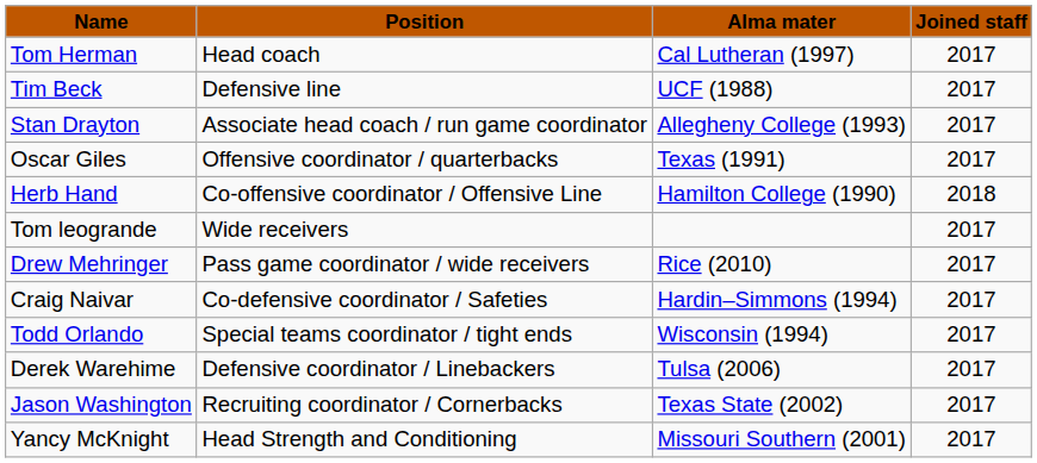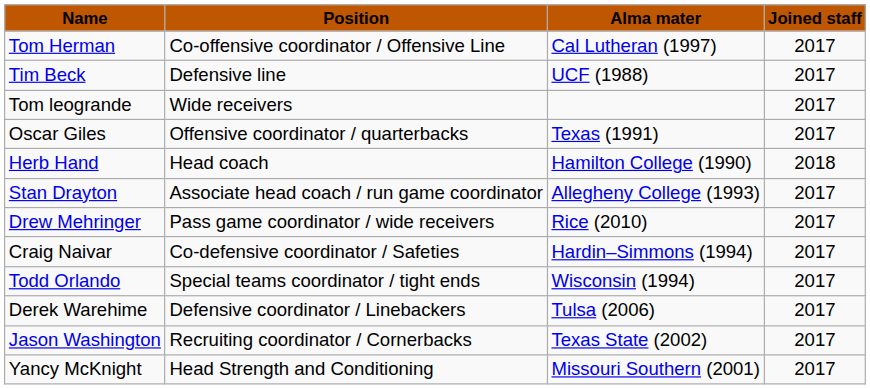 <table class="wikitable">
 <tr style="background:#BF5700; text-align:center;font-size:90%;">
 <td><span><strong>Name</strong> </span></td>
 <td><span><strong>Position</strong> </span></td>
 <td><span><strong>Alma mater</strong></span></td>
 <td><span><strong>Joined staff</strong></span></td>
 </tr>
 <tr>
 <td><a href='#'>Tom Herman</a></td>
-<td>Head coach</td>
+<td>Co-offensive coordinator / Offensive Line</td>
 <td><a href='#'>Cal Lutheran</a> (1997)</td>
 <td align=center>2017</td>
 </tr>
 <tr>
 <td><a href='#'>Tim Beck</a></td>
 <td>Defensive line</td>
 <td><a href='#'>UCF</a> (1988)</td>
 <td align=center>2017</td>
 </tr>
 <tr>
-<td><a href='#'>Stan Drayton</a></td>
-<td>Associate head coach / run game coordinator</td>
-<td><a href='#'>Allegheny College</a> (1993)</td>
+<td>Tom leogrande</td>
+<td>Wide receivers</td>
+<td></td>
 <td align=center>2017</td>
 </tr>
 <tr>
 <td>Oscar Giles</td>
 <td>Offensive coordinator / quarterbacks</td>
 <td><a href='#'>Texas</a> (1991)</td>
 <td align=center>2017</td>
 </tr>
 <tr>
 <td><a href='#'>Herb Hand</a></td>
-<td>Co-offensive coordinator / Offensive Line</td>
+<td>Head coach</td>
 <td><a href='#'>Hamilton College</a> (1990)</td>
 <td align=center>2018</td>
 </tr>
 <tr>
-<td>Tom leogrande</td>
-<td>Wide receivers</td>
-<td></td>
+<td><a href='#'>Stan Drayton</a></td>
+<td>Associate head coach / run game coordinator</td>
+<td><a href='#'>Allegheny College</a> (1993)</td>
 <td align=center>2017</td>
 </tr>
 <tr>
 <td><a href='#'>Drew Mehringer</a></td>
 <td>Pass game coordinator / wide receivers</td>
 <td><a href='#'>Rice</a> (2010)</td>
 <td align=center>2017</td>
 </tr>
 <tr>
 <td>Craig Naivar</td>
 <td>Co-defensive coordinator / Safeties</td>
 <td><a href='#'>Hardin–Simmons</a> (1994)</td>
 <td align=center>2017</td>
 </tr>
 <tr>
 <td><a href='#'>Todd Orlando</a></td>
 <td>Special teams coordinator / tight ends</td>
 <td><a href='#'>Wisconsin</a> (1994)</td>
 <td align=center>2017</td>
 </tr>
 <tr>
 <td>Derek Warehime</td>
 <td>Defensive coordinator / Linebackers</td>
 <td><a href='#'>Tulsa</a> (2006)</td>
 <td align=center>2017</td>
 </tr>
 <tr>
 <td><a href='#'>Jason Washington</a></td>
 <td>Recruiting coordinator / Cornerbacks</td>
 <td><a href='#'>Texas State</a> (2002)</td>
 <td align=center>2017</td>
 </tr>
 <tr>
 <td>Yancy McKnight</td>
 <td>Head Strength and Conditioning</td>
 <td><a href='#'>Missouri Southern</a> (2001)</td>
 <td align=center>2017</td>
 </tr>
 </table>
